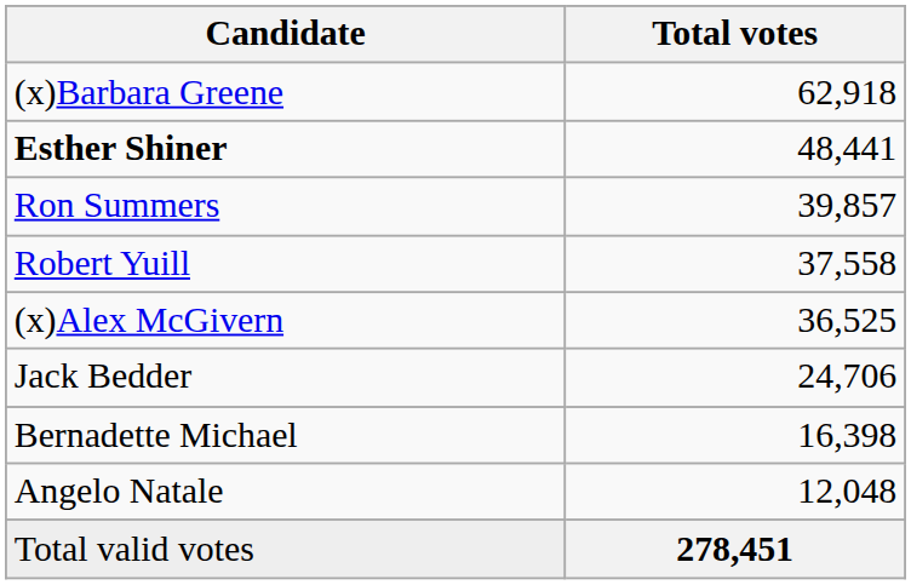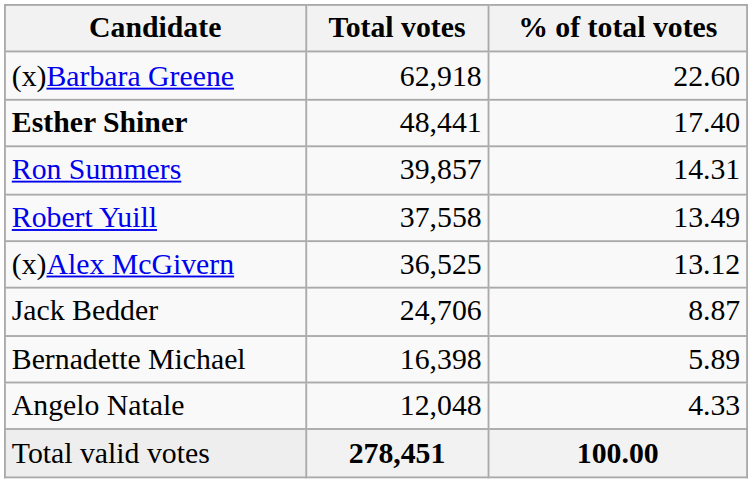 <table class="wikitable" width="400">
 <tr>
 <th align="left">Candidate</th>
 <th align="right">Total votes</th>
+<th align="right">% of total votes</th>
 </tr>
 <tr>
 <td align="left">(x)<a href='#'>Barbara Greene</a></td>
 <td align="right">62,918</td>
+<td align="right">22.60</td>
 </tr>
 <tr>
 <td align="left"><strong>Esther Shiner</strong></td>
 <td align="right">48,441</td>
+<td align="right">17.40</td>
 </tr>
 <tr>
 <td align="left"><a href='#'>Ron Summers</a></td>
 <td align="right">39,857</td>
+<td align="right">14.31</td>
 </tr>
 <tr>
 <td align="left"><a href='#'>Robert Yuill</a></td>
 <td align="right">37,558</td>
+<td align="right">13.49</td>
 </tr>
 <tr>
 <td align="left">(x)<a href='#'>Alex McGivern</a></td>
 <td align="right">36,525</td>
+<td align="right">13.12</td>
 </tr>
 <tr>
 <td align="left">Jack Bedder</td>
 <td align="right">24,706</td>
+<td align="right">8.87</td>
 </tr>
 <tr>
 <td align="left">Bernadette Michael</td>
 <td align="right">16,398</td>
+<td align="right">5.89</td>
 </tr>
 <tr>
 <td align="left">Angelo Natale</td>
 <td align="right">12,048</td>
+<td align="right">4.33</td>
 </tr>
 <tr bgcolor="#EEEEEE">
 <td align="left">Total valid votes</td>
 <th align="right">278,451</th>
+<th align="right">100.00</th>
 </tr>
 </table>
